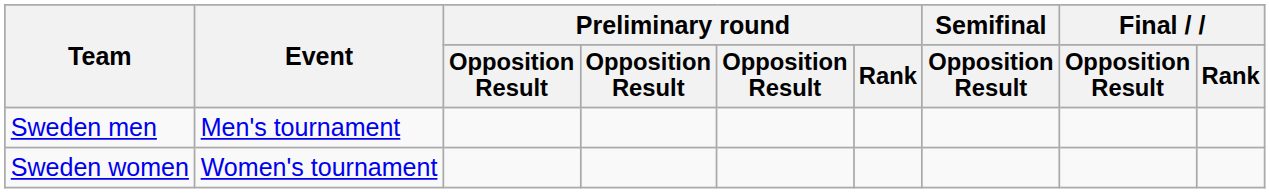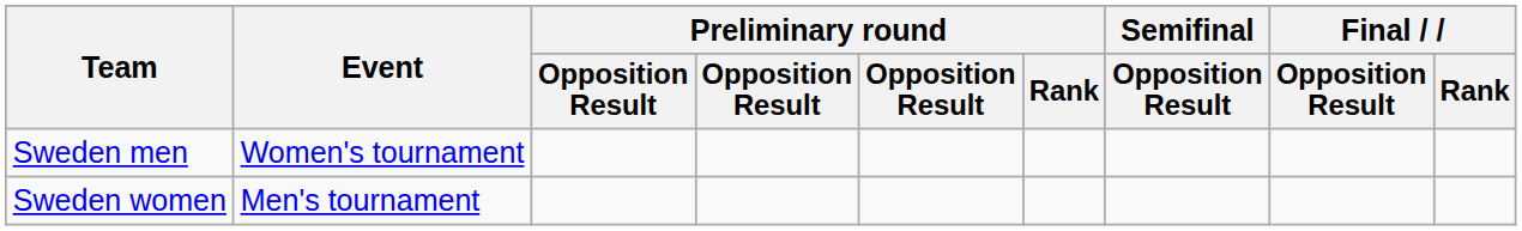 <table class=wikitable style=font-size:90%>
 <tr>
 <th rowspan=2>Team</th>
 <th rowspan=2>Event</th>
 <th colspan=4>Preliminary round</th>
 <th>Semifinal</th>
 <th colspan=2>Final /  / </th>
 </tr>
 <tr style=font-size:95%>
 <th>Opposition<br>Result</th>
 <th>Opposition<br>Result</th>
 <th>Opposition<br>Result</th>
 <th>Rank</th>
 <th>Opposition<br>Result</th>
 <th>Opposition<br>Result</th>
 <th>Rank</th>
 </tr>
 <tr align=center>
 <td align=left><a href='#'>Sweden men</a></td>
-<td align=left><a href='#'>Men's tournament</a></td>
+<td align=left><a href='#'>Women's tournament</a></td>
 <td></td>
 <td></td>
 <td></td>
 <td></td>
 <td></td>
 <td></td>
 <td></td>
 </tr>
 <tr align=center>
 <td align=left><a href='#'>Sweden women</a></td>
-<td align=left><a href='#'>Women's tournament</a></td>
+<td align=left><a href='#'>Men's tournament</a></td>
 <td></td>
 <td></td>
 <td></td>
 <td></td>
 <td></td>
 <td></td>
 <td></td>
 </tr>
 </table>
